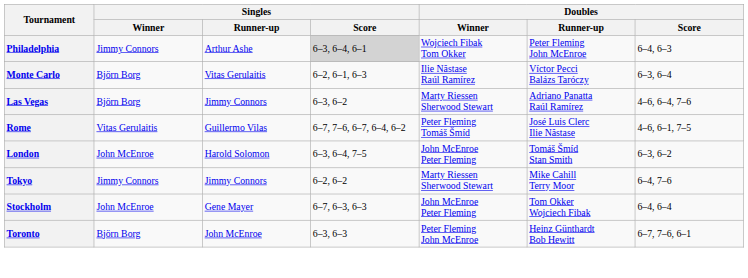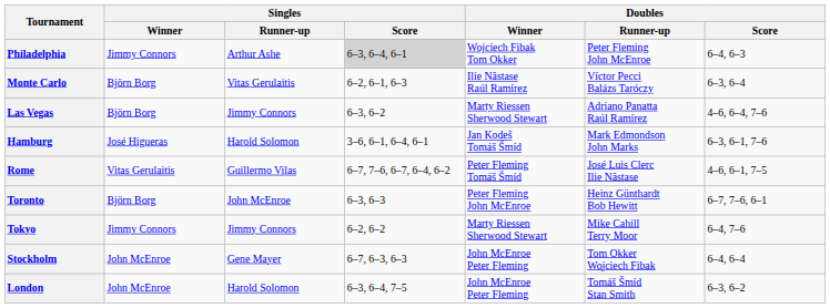 <table class=wikitable>
 <tr>
 <th style="width:140px;" rowspan="2">Tournament</th>
 <th style="width:170px;" colspan="3">Singles</th>
 <th style="width:170px;" colspan="3">Doubles</th>
 </tr>
 <tr>
 <th style="width:170px">Winner</th>
 <th style="width:170px">Runner-up</th>
 <th style="width:170px">Score</th>
 <th style="width:170px">Winner</th>
 <th style="width:170px">Runner-up</th>
 <th style="width:170px">Score</th>
 </tr>
 <tr>
 <th scope="row" style="text-align: left;"><a href='#'>Philadelphia</a></th>
 <td> <a href='#'>Jimmy Connors</a></td>
 <td> <a href='#'>Arthur Ashe</a></td>
 <td style="background: lightgrey;">6–3, 6–4, 6–1</td>
 <td> <a href='#'>Wojciech Fibak</a> <br>  <a href='#'>Tom Okker</a></td>
 <td> <a href='#'>Peter Fleming</a> <br>  <a href='#'>John McEnroe</a></td>
 <td>6–4, 6–3</td>
 </tr>
 <tr>
 <th scope="row" style="text-align: left;"><a href='#'>Monte Carlo</a></th>
 <td> <a href='#'>Björn Borg</a></td>
 <td> <a href='#'>Vitas Gerulaitis</a></td>
 <td>6–2, 6–1, 6–3</td>
 <td> <a href='#'>Ilie Năstase</a><br> <a href='#'>Raúl Ramírez</a></td>
 <td> <a href='#'>Víctor Pecci</a><br> <a href='#'>Balázs Taróczy</a></td>
 <td>6–3, 6–4</td>
 </tr>
 <tr>
 <th scope="row" style="text-align: left;"><a href='#'>Las Vegas</a></th>
 <td> <a href='#'>Björn Borg</a></td>
 <td> <a href='#'>Jimmy Connors</a></td>
 <td>6–3, 6–2</td>
 <td> <a href='#'>Marty Riessen</a><br> <a href='#'>Sherwood Stewart</a></td>
 <td> <a href='#'>Adriano Panatta</a><br> <a href='#'>Raúl Ramírez</a></td>
 <td>4–6, 6–4, 7–6</td>
 </tr>
 <tr>
+<th scope="row" style="text-align: left;"><a href='#'>Hamburg</a></th>
+<td><a href='#'>José Higueras</a></td>
+<td> <a href='#'>Harold Solomon</a></td>
+<td>3–6, 6–1, 6–4, 6–1</td>
+<td> <a href='#'>Jan Kodeš</a> <br>  <a href='#'>Tomáš Šmíd</a></td>
+<td> <a href='#'>Mark Edmondson</a> <br>  <a href='#'>John Marks</a></td>
+<td>6–3, 6–1, 7–6</td>
+</tr>
+<tr>
 <th scope="row" style="text-align: left;"><a href='#'>Rome</a></th>
 <td> <a href='#'>Vitas Gerulaitis</a></td>
 <td> <a href='#'>Guillermo Vilas</a></td>
 <td>6–7, 7–6, 6–7, 6–4, 6–2</td>
 <td> <a href='#'>Peter Fleming</a><br> <a href='#'>Tomáš Šmíd</a></td>
 <td> <a href='#'>José Luis Clerc</a><br> <a href='#'>Ilie Năstase</a></td>
 <td>4–6, 6–1, 7–5</td>
 </tr>
 <tr>
-<th scope="row" style="text-align: left;"><a href='#'>London</a></th>
+<th scope="row" style="text-align: left;"><a href='#'>Toronto</a></th>
+<td> <a href='#'>Björn Borg</a></td>
 <td> <a href='#'>John McEnroe</a></td>
-<td> <a href='#'>Harold Solomon</a></td>
-<td>6–3, 6–4, 7–5</td>
-<td> <a href='#'>John McEnroe</a> <br>  <a href='#'>Peter Fleming</a></td>
-<td> <a href='#'>Tomáš Šmíd</a> <br>  <a href='#'>Stan Smith</a></td>
-<td>6–3, 6–2</td>
+<td>6–3, 6–3</td>
+<td> <a href='#'>Peter Fleming</a> <br>  <a href='#'>John McEnroe</a></td>
+<td> <a href='#'>Heinz Günthardt</a> <br>  <a href='#'>Bob Hewitt</a></td>
+<td>6–7, 7–6, 6–1</td>
 </tr>
 <tr>
 <th scope="row" style="text-align: left;"><a href='#'>Tokyo</a></th>
 <td> <a href='#'>Jimmy Connors</a></td>
 <td> <a href='#'>Jimmy Connors</a></td>
 <td>6–2, 6–2</td>
 <td> <a href='#'>Marty Riessen</a> <br>  <a href='#'>Sherwood Stewart</a></td>
 <td> <a href='#'>Mike Cahill</a> <br>  <a href='#'>Terry Moor</a></td>
 <td>6–4, 7–6</td>
 </tr>
 <tr>
 <th scope="row" style="text-align: left;"><a href='#'>Stockholm</a></th>
 <td> <a href='#'>John McEnroe</a></td>
 <td> <a href='#'>Gene Mayer</a></td>
 <td>6–7, 6–3, 6–3</td>
 <td> <a href='#'>John McEnroe</a> <br>  <a href='#'>Peter Fleming</a></td>
 <td> <a href='#'>Tom Okker</a> <br>  <a href='#'>Wojciech Fibak</a></td>
 <td>6–4, 6–4</td>
 </tr>
 <tr>
-<th scope="row" style="text-align: left;"><a href='#'>Toronto</a></th>
-<td> <a href='#'>Björn Borg</a></td>
+<th scope="row" style="text-align: left;"><a href='#'>London</a></th>
 <td> <a href='#'>John McEnroe</a></td>
-<td>6–3, 6–3</td>
-<td> <a href='#'>Peter Fleming</a> <br>  <a href='#'>John McEnroe</a></td>
-<td> <a href='#'>Heinz Günthardt</a> <br>  <a href='#'>Bob Hewitt</a></td>
-<td>6–7, 7–6, 6–1</td>
+<td> <a href='#'>Harold Solomon</a></td>
+<td>6–3, 6–4, 7–5</td>
+<td> <a href='#'>John McEnroe</a> <br>  <a href='#'>Peter Fleming</a></td>
+<td> <a href='#'>Tomáš Šmíd</a> <br>  <a href='#'>Stan Smith</a></td>
+<td>6–3, 6–2</td>
 </tr>
 </table>
